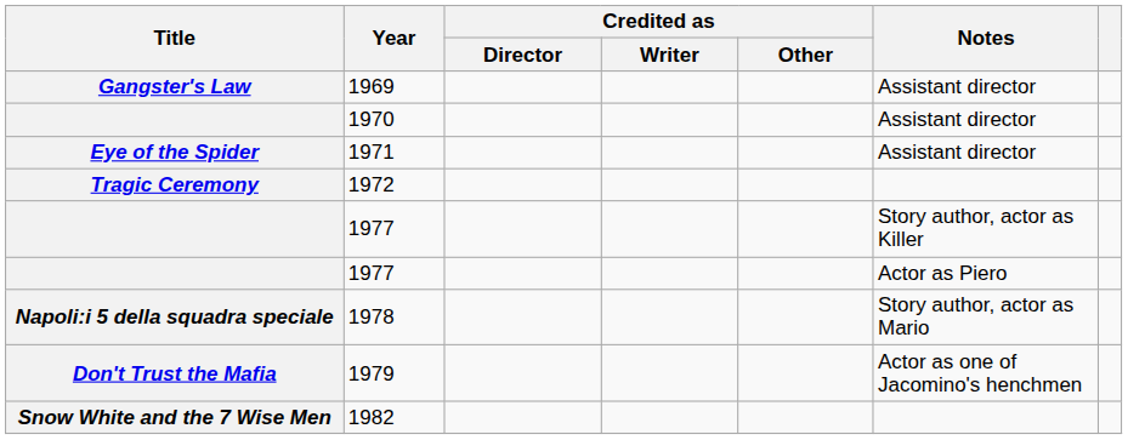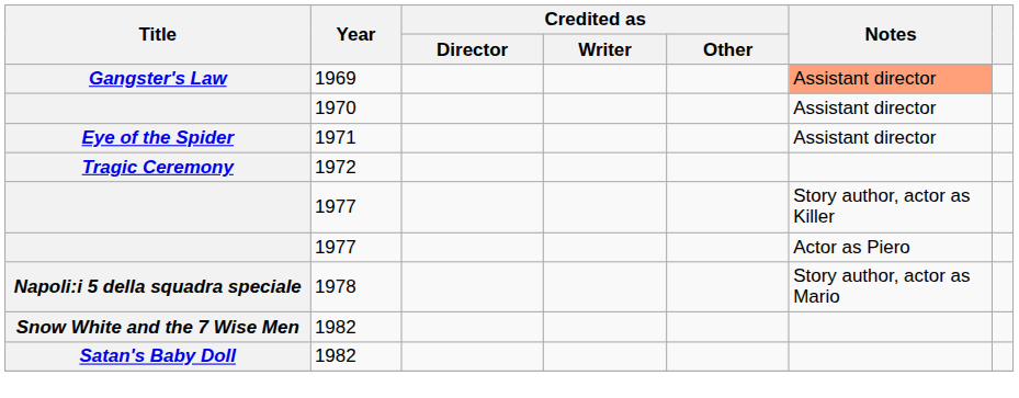 <table class="wikitable sortable plainrowheaders">
 <tr>
 <th width="15%" rowspan="2" scope="col">Title</th>
 <th width="4%" rowspan="2" scope="col">Year</th>
 <th colspan="3" scope="col">Credited as</th>
 <th width="10%" rowspan="2" scope="col" class="unsortable">Notes</th>
 <th width="1%" rowspan="2" scope="col" class="unsortable"></th>
 </tr>
 <tr>
 <th width=6%>Director</th>
 <th width=6%>Writer</th>
 <th width=6%>Other</th>
 </tr>
 <tr>
 <th scope="row"><em><a href='#'>Gangster's Law</a></em></th>
 <td>1969</td>
 <td></td>
 <td></td>
 <td></td>
-<td>Assistant director</td>
+<td style="background: lightsalmon;">Assistant director</td>
 <td style="text-align:center;"></td>
 </tr>
 <tr>
 <th scope="row"></th>
 <td>1970</td>
 <td></td>
 <td></td>
 <td></td>
 <td>Assistant director</td>
 <td style="text-align:center;"></td>
 </tr>
 <tr>
 <th scope="row"><em><a href='#'>Eye of the Spider</a></em></th>
 <td>1971</td>
 <td></td>
 <td></td>
 <td></td>
 <td>Assistant director</td>
 <td style="text-align:center;"></td>
 </tr>
 <tr>
 <th scope="row"><em><a href='#'>Tragic Ceremony</a></em></th>
 <td>1972</td>
 <td></td>
 <td></td>
 <td></td>
 <td></td>
 <td style="text-align:center;"></td>
 </tr>
 <tr>
 <th scope="row"></th>
 <td>1977</td>
 <td></td>
 <td></td>
 <td></td>
 <td>Story author, actor as Killer</td>
 <td style="text-align:center;"></td>
 </tr>
 <tr>
 <th scope="row"></th>
 <td>1977</td>
 <td></td>
 <td></td>
 <td></td>
 <td>Actor as Piero</td>
 <td style="text-align:center;"></td>
 </tr>
 <tr>
 <th scope="row"><em>Napoli:i 5 della squadra speciale</em></th>
 <td>1978</td>
 <td></td>
 <td></td>
 <td></td>
 <td>Story author, actor as Mario</td>
 <td style="text-align:center;"></td>
 </tr>
 <tr>
-<th scope="row"><em><a href='#'>Don't Trust the Mafia</a></em></th>
-<td>1979</td>
+<th scope="row"><em>Snow White and the 7 Wise Men</em></th>
+<td>1982</td>
 <td></td>
 <td></td>
 <td></td>
-<td>Actor as one of Jacomino's henchmen</td>
+<td></td>
 <td style="text-align:center;"></td>
 </tr>
 <tr>
-<th scope="row"><em>Snow White and the 7 Wise Men</em></th>
+<th scope="row"><em><a href='#'>Satan's Baby Doll</a></em></th>
 <td>1982</td>
 <td></td>
 <td></td>
 <td></td>
 <td></td>
 <td style="text-align:center;"></td>
 </tr>
 <tr>
 </tr>
 </table>
